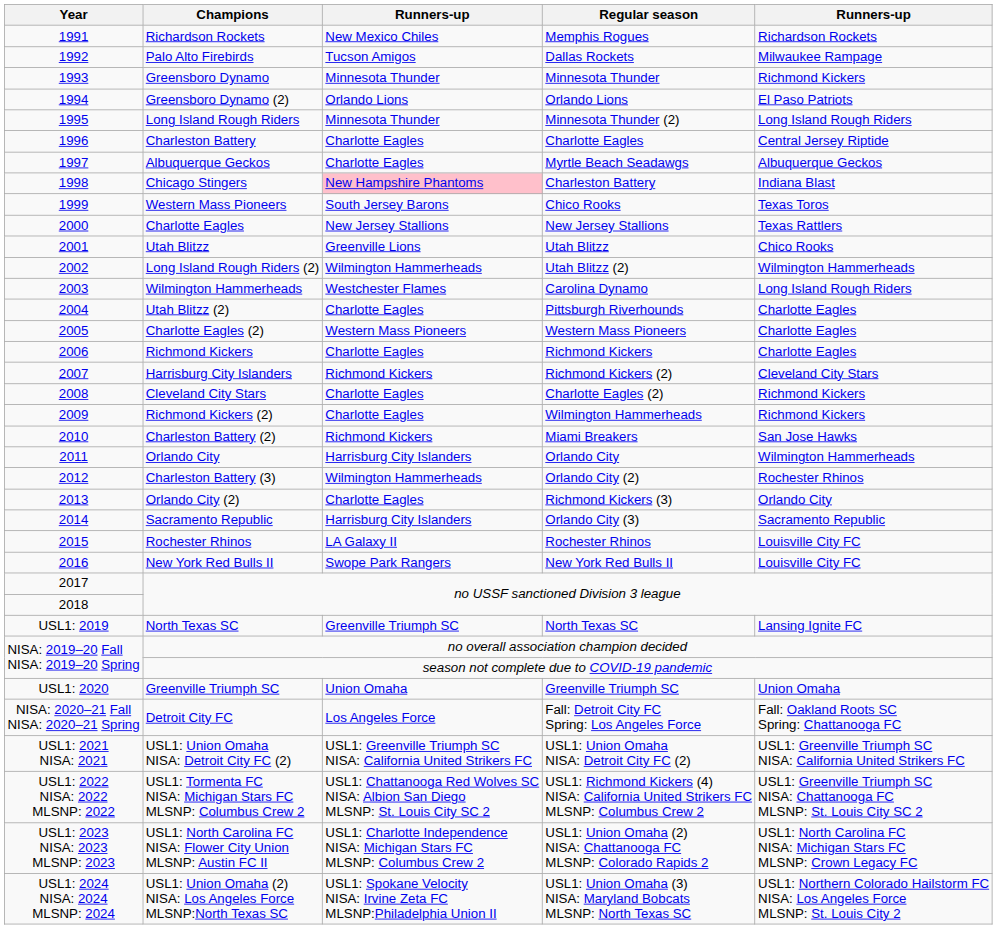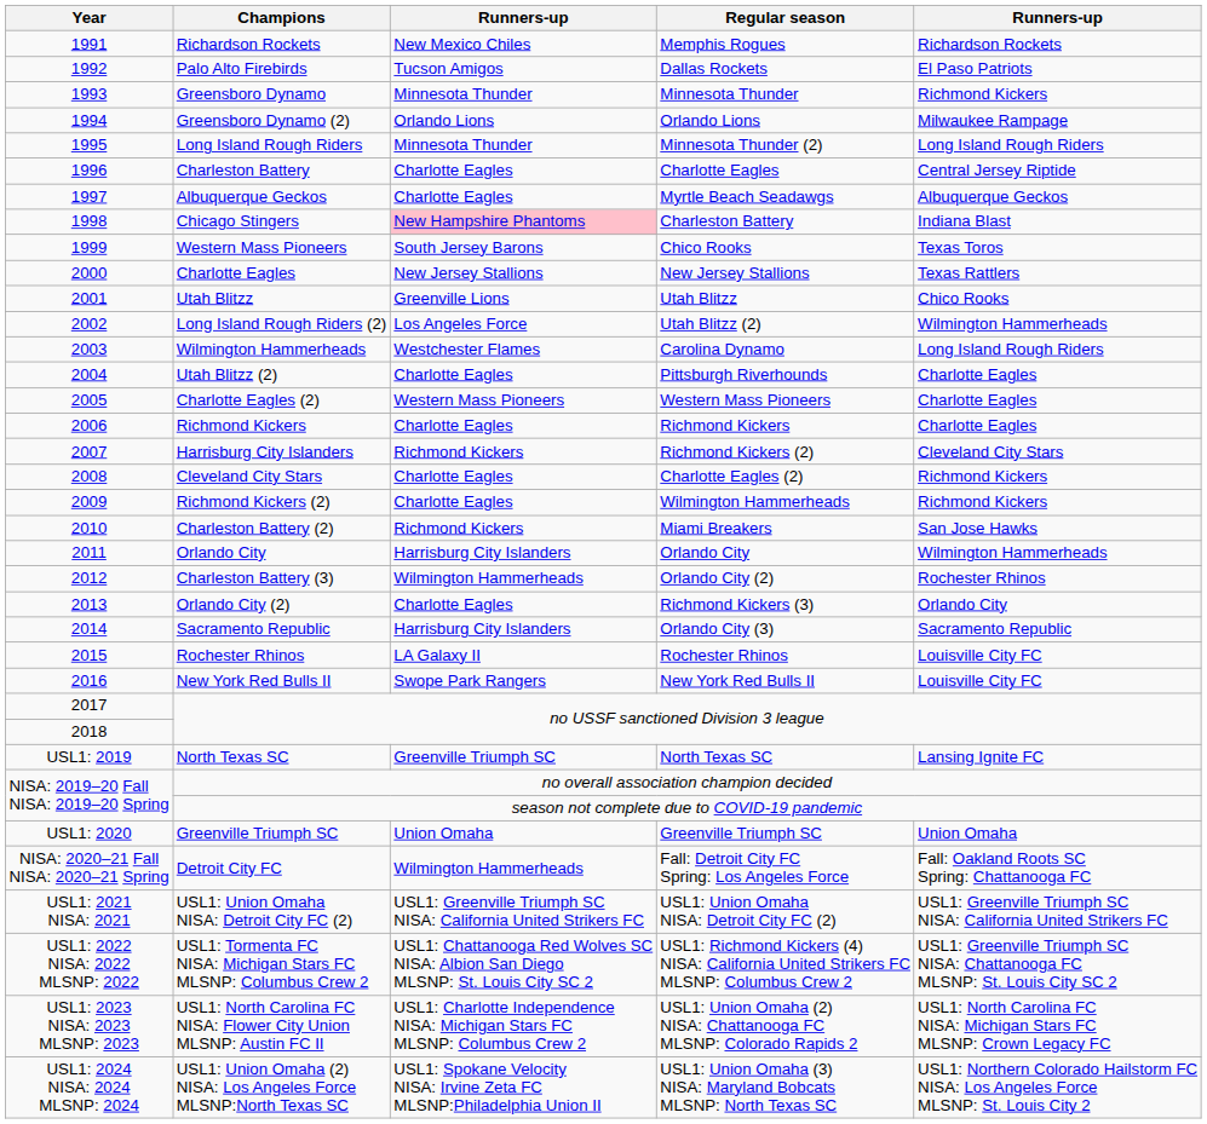 <table class="wikitable">
 <tr>
 <th>Year</th>
 <th>Champions</th>
 <th>Runners-up</th>
 <th>Regular season</th>
 <th>Runners-up</th>
 </tr>
 <tr>
 <td align=center><a href='#'>1991</a></td>
 <td><a href='#'>Richardson Rockets</a></td>
 <td><a href='#'>New Mexico Chiles</a></td>
 <td><a href='#'>Memphis Rogues</a></td>
 <td><a href='#'>Richardson Rockets</a></td>
 </tr>
 <tr>
 <td align=center><a href='#'>1992</a></td>
 <td><a href='#'>Palo Alto Firebirds</a></td>
 <td><a href='#'>Tucson Amigos</a></td>
 <td><a href='#'>Dallas Rockets</a></td>
-<td><a href='#'>Milwaukee Rampage</a></td>
+<td><a href='#'>El Paso Patriots</a></td>
 </tr>
 <tr>
 <td align=center><a href='#'>1993</a></td>
 <td><a href='#'>Greensboro Dynamo</a></td>
 <td><a href='#'>Minnesota Thunder</a></td>
 <td><a href='#'>Minnesota Thunder</a></td>
 <td><a href='#'>Richmond Kickers</a></td>
 </tr>
 <tr>
 <td align=center><a href='#'>1994</a></td>
 <td><a href='#'>Greensboro Dynamo</a> (2)</td>
 <td><a href='#'>Orlando Lions</a></td>
 <td><a href='#'>Orlando Lions</a></td>
-<td><a href='#'>El Paso Patriots</a></td>
+<td><a href='#'>Milwaukee Rampage</a></td>
 </tr>
 <tr>
 <td align=center><a href='#'>1995</a></td>
 <td><a href='#'>Long Island Rough Riders</a></td>
 <td><a href='#'>Minnesota Thunder</a></td>
 <td><a href='#'>Minnesota Thunder</a> (2)</td>
 <td><a href='#'>Long Island Rough Riders</a></td>
 </tr>
 <tr>
 <td align=center><a href='#'>1996</a></td>
 <td><a href='#'>Charleston Battery</a></td>
 <td><a href='#'>Charlotte Eagles</a></td>
 <td><a href='#'>Charlotte Eagles</a></td>
 <td><a href='#'>Central Jersey Riptide</a></td>
 </tr>
 <tr>
 <td align=center><a href='#'>1997</a></td>
 <td><a href='#'>Albuquerque Geckos</a></td>
 <td><a href='#'>Charlotte Eagles</a></td>
 <td><a href='#'>Myrtle Beach Seadawgs</a></td>
 <td><a href='#'>Albuquerque Geckos</a></td>
 </tr>
 <tr>
 <td align=center><a href='#'>1998</a></td>
 <td><a href='#'>Chicago Stingers</a></td>
 <td style="background: pink;"><a href='#'>New Hampshire Phantoms</a></td>
 <td><a href='#'>Charleston Battery</a></td>
 <td><a href='#'>Indiana Blast</a></td>
 </tr>
 <tr>
 <td align=center><a href='#'>1999</a></td>
 <td><a href='#'>Western Mass Pioneers</a></td>
 <td><a href='#'>South Jersey Barons</a></td>
 <td><a href='#'>Chico Rooks</a></td>
 <td><a href='#'>Texas Toros</a></td>
 </tr>
 <tr>
 <td align=center><a href='#'>2000</a></td>
 <td><a href='#'>Charlotte Eagles</a></td>
 <td><a href='#'>New Jersey Stallions</a></td>
 <td><a href='#'>New Jersey Stallions</a></td>
 <td><a href='#'>Texas Rattlers</a></td>
 </tr>
 <tr>
 <td align=center><a href='#'>2001</a></td>
 <td><a href='#'>Utah Blitzz</a></td>
 <td><a href='#'>Greenville Lions</a></td>
 <td><a href='#'>Utah Blitzz</a></td>
 <td><a href='#'>Chico Rooks</a></td>
 </tr>
 <tr>
 <td align=center><a href='#'>2002</a></td>
 <td><a href='#'>Long Island Rough Riders</a> (2)</td>
-<td><a href='#'>Wilmington Hammerheads</a></td>
+<td><a href='#'>Los Angeles Force</a></td>
 <td><a href='#'>Utah Blitzz</a> (2)</td>
 <td><a href='#'>Wilmington Hammerheads</a></td>
 </tr>
 <tr>
 <td align=center><a href='#'>2003</a></td>
 <td><a href='#'>Wilmington Hammerheads</a></td>
 <td><a href='#'>Westchester Flames</a></td>
 <td><a href='#'>Carolina Dynamo</a></td>
 <td><a href='#'>Long Island Rough Riders</a></td>
 </tr>
 <tr>
 <td align=center><a href='#'>2004</a></td>
 <td><a href='#'>Utah Blitzz</a> (2)</td>
 <td><a href='#'>Charlotte Eagles</a></td>
 <td><a href='#'>Pittsburgh Riverhounds</a></td>
 <td><a href='#'>Charlotte Eagles</a></td>
 </tr>
 <tr>
 <td align=center><a href='#'>2005</a></td>
 <td><a href='#'>Charlotte Eagles</a> (2)</td>
 <td><a href='#'>Western Mass Pioneers</a></td>
 <td><a href='#'>Western Mass Pioneers</a></td>
 <td><a href='#'>Charlotte Eagles</a></td>
 </tr>
 <tr>
 <td align=center><a href='#'>2006</a></td>
 <td><a href='#'>Richmond Kickers</a></td>
 <td><a href='#'>Charlotte Eagles</a></td>
 <td><a href='#'>Richmond Kickers</a></td>
 <td><a href='#'>Charlotte Eagles</a></td>
 </tr>
 <tr>
 <td align=center><a href='#'>2007</a></td>
 <td><a href='#'>Harrisburg City Islanders</a></td>
 <td><a href='#'>Richmond Kickers</a></td>
 <td><a href='#'>Richmond Kickers</a> (2)</td>
 <td><a href='#'>Cleveland City Stars</a></td>
 </tr>
 <tr>
 <td align=center><a href='#'>2008</a></td>
 <td><a href='#'>Cleveland City Stars</a></td>
 <td><a href='#'>Charlotte Eagles</a></td>
 <td><a href='#'>Charlotte Eagles</a> (2)</td>
 <td><a href='#'>Richmond Kickers</a></td>
 </tr>
 <tr>
 <td align=center><a href='#'>2009</a></td>
 <td><a href='#'>Richmond Kickers</a> (2)</td>
 <td><a href='#'>Charlotte Eagles</a></td>
 <td><a href='#'>Wilmington Hammerheads</a></td>
 <td><a href='#'>Richmond Kickers</a></td>
 </tr>
 <tr>
 <td align=center><a href='#'>2010</a></td>
 <td><a href='#'>Charleston Battery</a> (2)</td>
 <td><a href='#'>Richmond Kickers</a></td>
 <td><a href='#'>Miami Breakers</a></td>
 <td><a href='#'>San Jose Hawks</a></td>
 </tr>
 <tr>
 <td align=center><a href='#'>2011</a></td>
 <td><a href='#'>Orlando City</a></td>
 <td><a href='#'>Harrisburg City Islanders</a></td>
 <td><a href='#'>Orlando City</a></td>
 <td><a href='#'>Wilmington Hammerheads</a></td>
 </tr>
 <tr>
 <td align=center><a href='#'>2012</a></td>
 <td><a href='#'>Charleston Battery</a> (3)</td>
 <td><a href='#'>Wilmington Hammerheads</a></td>
 <td><a href='#'>Orlando City</a> (2)</td>
 <td><a href='#'>Rochester Rhinos</a></td>
 </tr>
 <tr>
 <td align=center><a href='#'>2013</a></td>
 <td><a href='#'>Orlando City</a> (2)</td>
 <td><a href='#'>Charlotte Eagles</a></td>
 <td><a href='#'>Richmond Kickers</a> (3)</td>
 <td><a href='#'>Orlando City</a></td>
 </tr>
 <tr>
 <td align=center><a href='#'>2014</a></td>
 <td><a href='#'>Sacramento Republic</a></td>
 <td><a href='#'>Harrisburg City Islanders</a></td>
 <td><a href='#'>Orlando City</a> (3)</td>
 <td><a href='#'>Sacramento Republic</a></td>
 </tr>
 <tr>
 <td align=center><a href='#'>2015</a></td>
 <td><a href='#'>Rochester Rhinos</a></td>
 <td><a href='#'>LA Galaxy II</a></td>
 <td><a href='#'>Rochester Rhinos</a></td>
 <td><a href='#'>Louisville City FC</a></td>
 </tr>
 <tr>
 <td align=center><a href='#'>2016</a></td>
 <td><a href='#'>New York Red Bulls II</a></td>
 <td><a href='#'>Swope Park Rangers</a></td>
 <td><a href='#'>New York Red Bulls II</a></td>
 <td><a href='#'>Louisville City FC</a></td>
 </tr>
 <tr>
 <td align=center>2017</td>
 <td rowspan=2 colspan=4 align=center><em>no USSF sanctioned Division 3 league</em></td>
 </tr>
 <tr>
 <td align=center>2018</td>
 </tr>
 <tr>
 <td align=center>USL1: <a href='#'>2019</a></td>
 <td><a href='#'>North Texas SC</a></td>
 <td><a href='#'>Greenville Triumph SC</a></td>
 <td><a href='#'>North Texas SC</a></td>
 <td><a href='#'>Lansing Ignite FC</a></td>
 </tr>
 <tr>
 <td rowspan=2>NISA: <a href='#'>2019–20</a> <a href='#'>Fall</a><br>NISA: <a href='#'>2019–20</a> <a href='#'>Spring</a></td>
 <td colspan=4 align=center><em>no overall association champion decided</em></td>
 </tr>
 <tr>
 <td colspan=4 align=center><em>season not complete due to <a href='#'>COVID-19 pandemic</a></em></td>
 </tr>
 <tr>
 <td align=center>USL1: <a href='#'>2020</a></td>
 <td><a href='#'>Greenville Triumph SC</a></td>
 <td><a href='#'>Union Omaha</a></td>
 <td><a href='#'>Greenville Triumph SC</a></td>
 <td><a href='#'>Union Omaha</a></td>
 </tr>
 <tr>
 <td align=center>NISA: <a href='#'>2020–21</a> <a href='#'>Fall</a><br>NISA: <a href='#'>2020–21</a> <a href='#'>Spring</a></td>
 <td><a href='#'>Detroit City FC</a></td>
-<td><a href='#'>Los Angeles Force</a></td>
+<td><a href='#'>Wilmington Hammerheads</a></td>
 <td>Fall: <a href='#'>Detroit City FC</a><br>Spring: <a href='#'>Los Angeles Force</a></td>
 <td>Fall: <a href='#'>Oakland Roots SC</a><br>Spring: <a href='#'>Chattanooga FC</a></td>
 </tr>
 <tr>
 <td align=center>USL1: <a href='#'>2021</a><br>NISA: <a href='#'>2021</a></td>
 <td>USL1: <a href='#'>Union Omaha</a><br>NISA: <a href='#'>Detroit City FC</a> (2)</td>
 <td>USL1: <a href='#'>Greenville Triumph SC</a><br>NISA: <a href='#'>California United Strikers FC</a></td>
 <td>USL1: <a href='#'>Union Omaha</a><br>NISA: <a href='#'>Detroit City FC</a> (2)</td>
 <td>USL1: <a href='#'>Greenville Triumph SC</a><br>NISA: <a href='#'>California United Strikers FC</a></td>
 </tr>
 <tr>
 <td align=center>USL1: <a href='#'>2022</a><br>NISA: <a href='#'>2022</a><br>MLSNP: <a href='#'>2022</a></td>
 <td>USL1: <a href='#'>Tormenta FC</a><br>NISA: <a href='#'>Michigan Stars FC</a><br>MLSNP: <a href='#'>Columbus Crew 2</a></td>
 <td>USL1: <a href='#'>Chattanooga Red Wolves SC</a><br>NISA: <a href='#'>Albion San Diego</a><br>MLSNP: <a href='#'>St. Louis City SC 2</a></td>
 <td>USL1: <a href='#'>Richmond Kickers</a> (4)<br>NISA: <a href='#'>California United Strikers FC</a><br>MLSNP: <a href='#'>Columbus Crew 2</a></td>
 <td>USL1: <a href='#'>Greenville Triumph SC</a><br>NISA: <a href='#'>Chattanooga FC</a><br>MLSNP: <a href='#'>St. Louis City SC 2</a></td>
 </tr>
 <tr>
 <td align=center>USL1: <a href='#'>2023</a><br>NISA: <a href='#'>2023</a><br>MLSNP: <a href='#'>2023</a></td>
 <td>USL1: <a href='#'>North Carolina FC</a><br>NISA: <a href='#'>Flower City Union</a><br>MLSNP: <a href='#'>Austin FC II</a></td>
 <td>USL1: <a href='#'>Charlotte Independence</a><br>NISA: <a href='#'>Michigan Stars FC</a><br>MLSNP: <a href='#'>Columbus Crew 2</a></td>
 <td>USL1: <a href='#'>Union Omaha</a> (2)<br>NISA: <a href='#'>Chattanooga FC</a><br>MLSNP: <a href='#'>Colorado Rapids 2</a></td>
 <td>USL1: <a href='#'>North Carolina FC</a><br>NISA: <a href='#'>Michigan Stars FC</a><br>MLSNP: <a href='#'>Crown Legacy FC</a></td>
 </tr>
 <tr>
 <td align=center>USL1: <a href='#'>2024</a><br>NISA: <a href='#'>2024</a><br>MLSNP: <a href='#'>2024</a></td>
 <td>USL1: <a href='#'>Union Omaha</a> (2)<br>NISA: <a href='#'>Los Angeles Force</a><br>MLSNP:<a href='#'>North Texas SC</a></td>
 <td>USL1: <a href='#'>Spokane Velocity</a> <br>NISA: <a href='#'>Irvine Zeta FC</a><br>MLSNP:<a href='#'>Philadelphia Union II</a></td>
 <td>USL1: <a href='#'>Union Omaha</a> (3)<br>NISA: <a href='#'>Maryland Bobcats</a><br>MLSNP: <a href='#'>North Texas SC</a></td>
 <td>USL1: <a href='#'>Northern Colorado Hailstorm FC</a><br>NISA: <a href='#'>Los Angeles Force</a><br>MLSNP: <a href='#'>St. Louis City 2</a></td>
 </tr>
 </table>
